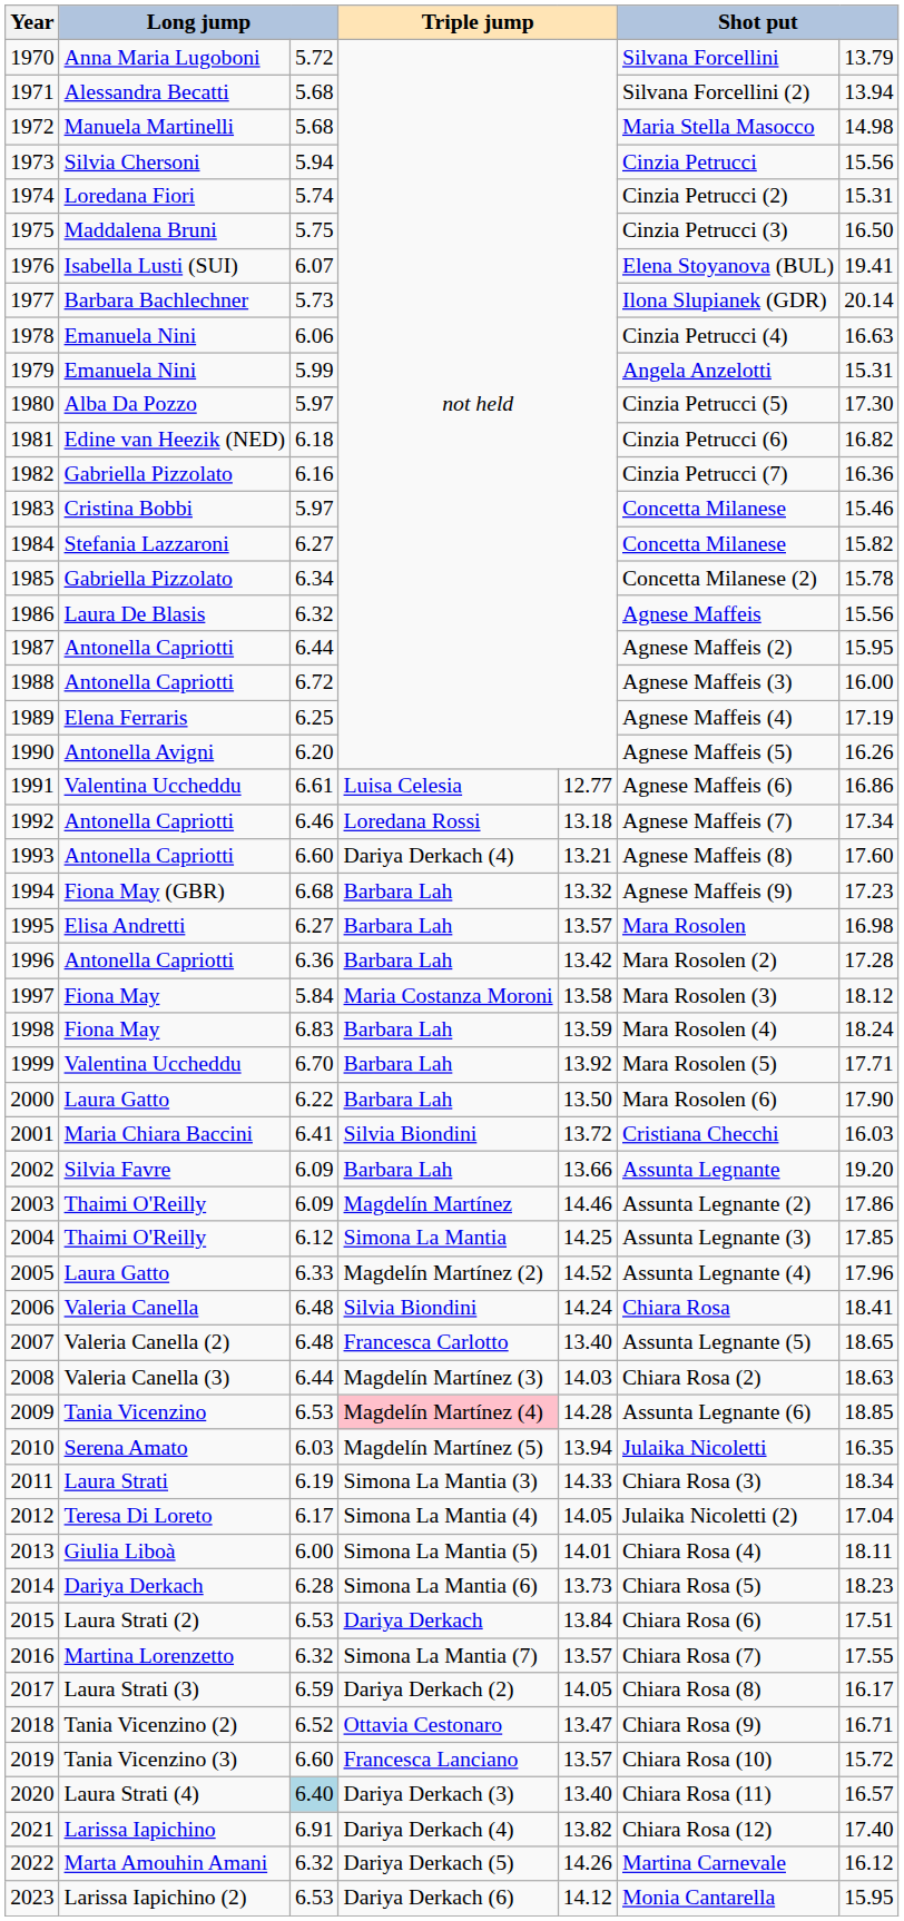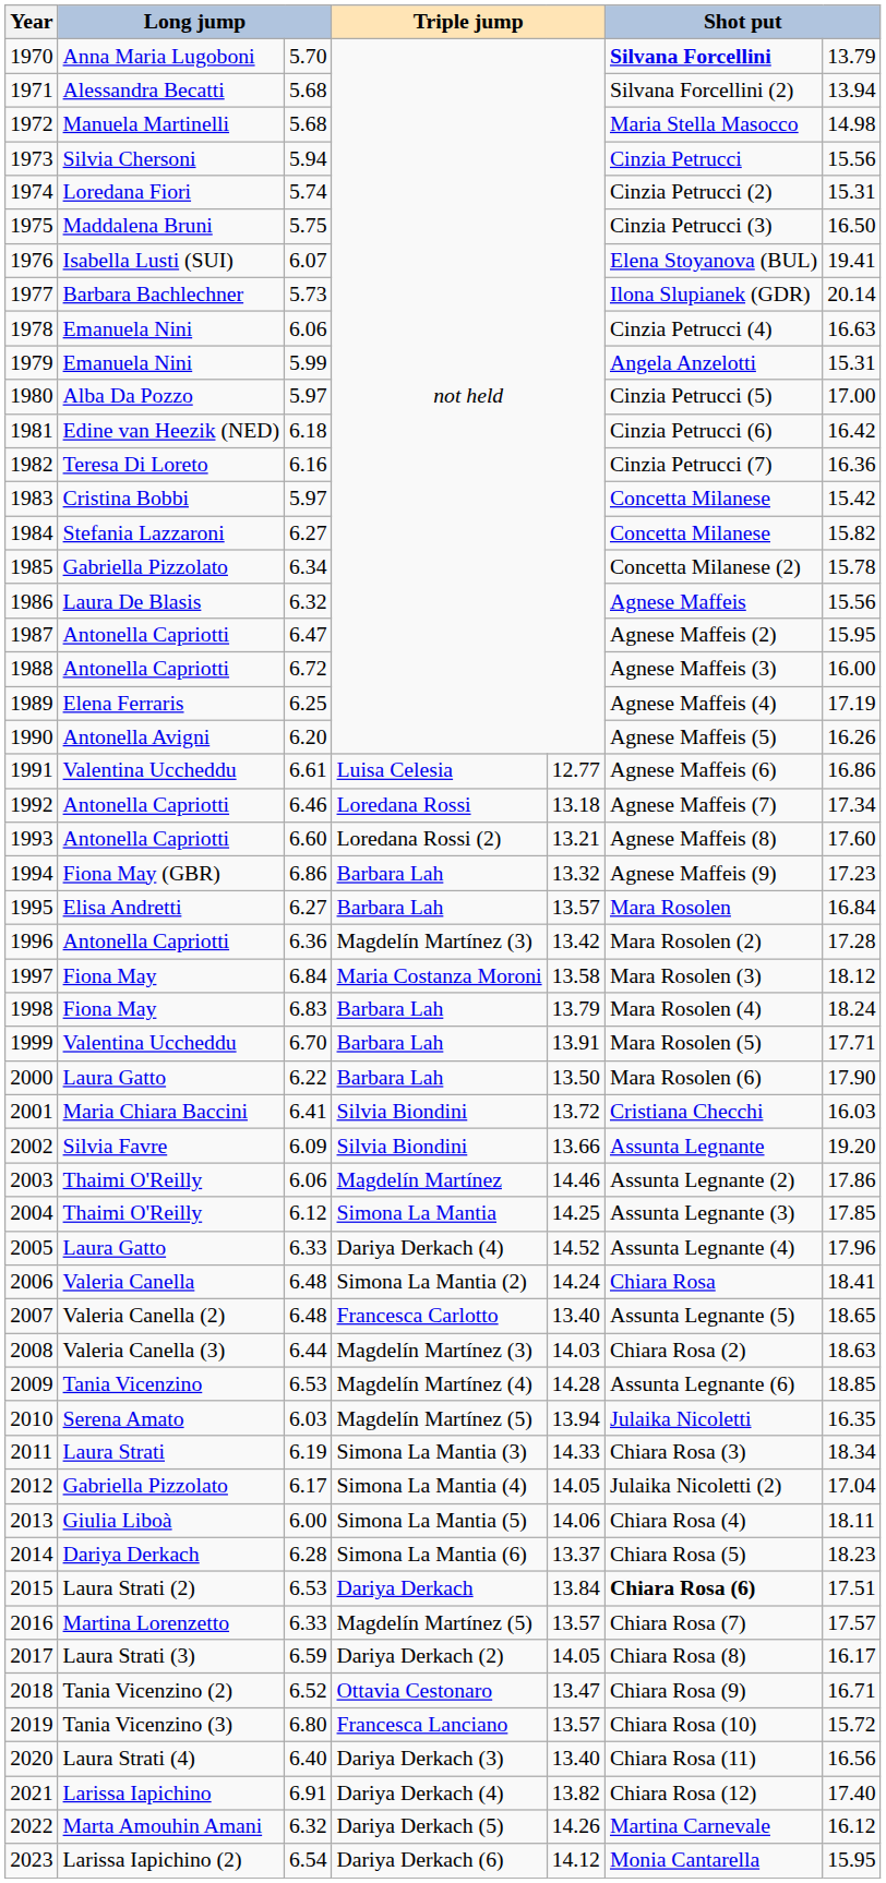 <table class="wikitable">
 <tr>
 <th>Year</th>
 <th colspan=2 style="background:lightsteelblue;">Long jump</th>
 <th colspan=2 style="background:moccasin;">Triple jump</th>
 <th colspan=2 style="background:lightsteelblue;">Shot put</th>
 </tr>
 <tr>
 <td align=center>1970</td>
 <td><a href='#'>Anna Maria Lugoboni</a></td>
-<td>5.72</td>
+<td>5.70</td>
 <td align=center rowspan=21 colspan=2><em>not held</em></td>
-<td><a href='#'>Silvana Forcellini</a></td>
+<td><strong><a href='#'>Silvana Forcellini</a></strong></td>
 <td>13.79</td>
 </tr>
 <tr>
 <td align=center>1971</td>
 <td><a href='#'>Alessandra Becatti</a></td>
 <td>5.68</td>
 <td>Silvana Forcellini (2)</td>
 <td>13.94</td>
 </tr>
 <tr>
 <td align=center>1972</td>
 <td><a href='#'>Manuela Martinelli</a></td>
 <td>5.68</td>
 <td><a href='#'>Maria Stella Masocco</a></td>
 <td>14.98</td>
 </tr>
 <tr>
 <td align=center>1973</td>
 <td><a href='#'>Silvia Chersoni</a></td>
 <td>5.94</td>
 <td><a href='#'>Cinzia Petrucci</a></td>
 <td>15.56</td>
 </tr>
 <tr>
 <td align=center>1974</td>
 <td><a href='#'>Loredana Fiori</a></td>
 <td>5.74</td>
 <td>Cinzia Petrucci (2)</td>
 <td>15.31</td>
 </tr>
 <tr>
 <td align=center>1975</td>
 <td><a href='#'>Maddalena Bruni</a></td>
 <td>5.75</td>
 <td>Cinzia Petrucci (3)</td>
 <td>16.50</td>
 </tr>
 <tr>
 <td align=center>1976</td>
 <td><a href='#'>Isabella Lusti</a> (SUI)</td>
 <td>6.07</td>
 <td><a href='#'>Elena Stoyanova</a> (BUL)</td>
 <td>19.41</td>
 </tr>
 <tr>
 <td align=center>1977</td>
 <td><a href='#'>Barbara Bachlechner</a></td>
 <td>5.73</td>
 <td><a href='#'>Ilona Slupianek</a> (GDR)</td>
 <td>20.14</td>
 </tr>
 <tr>
 <td align=center>1978</td>
 <td><a href='#'>Emanuela Nini</a></td>
 <td>6.06</td>
 <td>Cinzia Petrucci (4)</td>
 <td>16.63</td>
 </tr>
 <tr>
 <td align=center>1979</td>
 <td><a href='#'>Emanuela Nini</a></td>
 <td>5.99</td>
 <td><a href='#'>Angela Anzelotti</a></td>
 <td>15.31</td>
 </tr>
 <tr>
 <td align=center>1980</td>
 <td><a href='#'>Alba Da Pozzo</a></td>
 <td>5.97</td>
 <td>Cinzia Petrucci (5)</td>
-<td>17.30</td>
+<td>17.00</td>
 </tr>
 <tr>
 <td align=center>1981</td>
 <td><a href='#'>Edine van Heezik</a> (NED)</td>
 <td>6.18</td>
 <td>Cinzia Petrucci (6)</td>
-<td>16.82</td>
+<td>16.42</td>
 </tr>
 <tr>
 <td align=center>1982</td>
-<td><a href='#'>Gabriella Pizzolato</a></td>
+<td><a href='#'>Teresa Di Loreto</a></td>
 <td>6.16</td>
 <td>Cinzia Petrucci (7)</td>
 <td>16.36</td>
 </tr>
 <tr>
 <td align=center>1983</td>
 <td><a href='#'>Cristina Bobbi</a></td>
 <td>5.97</td>
 <td><a href='#'>Concetta Milanese</a></td>
-<td>15.46</td>
+<td>15.42</td>
 </tr>
 <tr>
 <td align=center>1984</td>
 <td><a href='#'>Stefania Lazzaroni</a></td>
 <td>6.27</td>
 <td><a href='#'>Concetta Milanese</a></td>
 <td>15.82</td>
 </tr>
 <tr>
 <td align=center>1985</td>
 <td><a href='#'>Gabriella Pizzolato</a></td>
 <td>6.34</td>
 <td>Concetta Milanese (2)</td>
 <td>15.78</td>
 </tr>
 <tr>
 <td align=center>1986</td>
 <td><a href='#'>Laura De Blasis</a></td>
 <td>6.32</td>
 <td><a href='#'>Agnese Maffeis</a></td>
 <td>15.56</td>
 </tr>
 <tr>
 <td align=center>1987</td>
 <td><a href='#'>Antonella Capriotti</a></td>
-<td>6.44</td>
+<td>6.47</td>
 <td>Agnese Maffeis (2)</td>
 <td>15.95</td>
 </tr>
 <tr>
 <td align=center>1988</td>
 <td><a href='#'>Antonella Capriotti</a></td>
 <td>6.72</td>
 <td>Agnese Maffeis (3)</td>
 <td>16.00</td>
 </tr>
 <tr>
 <td align=center>1989</td>
 <td><a href='#'>Elena Ferraris</a></td>
 <td>6.25</td>
 <td>Agnese Maffeis (4)</td>
 <td>17.19</td>
 </tr>
 <tr>
 <td align=center>1990</td>
 <td><a href='#'>Antonella Avigni</a></td>
 <td>6.20</td>
 <td>Agnese Maffeis (5)</td>
 <td>16.26</td>
 </tr>
 <tr>
 <td align=center>1991</td>
 <td><a href='#'>Valentina Uccheddu</a></td>
 <td>6.61</td>
 <td><a href='#'>Luisa Celesia</a></td>
 <td>12.77</td>
 <td>Agnese Maffeis (6)</td>
 <td>16.86</td>
 </tr>
 <tr>
 <td align=center>1992</td>
 <td><a href='#'>Antonella Capriotti</a></td>
 <td>6.46</td>
 <td><a href='#'>Loredana Rossi</a></td>
 <td>13.18</td>
 <td>Agnese Maffeis (7)</td>
 <td>17.34</td>
 </tr>
 <tr>
 <td align=center>1993</td>
 <td><a href='#'>Antonella Capriotti</a></td>
 <td>6.60</td>
-<td>Dariya Derkach (4)</td>
+<td>Loredana Rossi (2)</td>
 <td>13.21</td>
 <td>Agnese Maffeis (8)</td>
 <td>17.60</td>
 </tr>
 <tr>
 <td align=center>1994</td>
 <td><a href='#'>Fiona May</a> (GBR) </td>
-<td>6.68</td>
+<td>6.86</td>
 <td><a href='#'>Barbara Lah</a></td>
 <td>13.32</td>
 <td>Agnese Maffeis (9)</td>
 <td>17.23</td>
 </tr>
 <tr>
 <td align=center>1995</td>
 <td><a href='#'>Elisa Andretti</a></td>
 <td>6.27</td>
 <td><a href='#'>Barbara Lah</a></td>
 <td>13.57</td>
 <td><a href='#'>Mara Rosolen</a></td>
-<td>16.98</td>
+<td>16.84</td>
 </tr>
 <tr>
 <td align=center>1996</td>
 <td><a href='#'>Antonella Capriotti</a></td>
 <td>6.36</td>
-<td><a href='#'>Barbara Lah</a></td>
+<td>Magdelín Martínez (3)</td>
 <td>13.42</td>
 <td>Mara Rosolen (2)</td>
 <td>17.28</td>
 </tr>
 <tr>
 <td align=center>1997</td>
 <td><a href='#'>Fiona May</a></td>
-<td>5.84</td>
+<td>6.84</td>
 <td><a href='#'>Maria Costanza Moroni</a></td>
 <td>13.58</td>
 <td>Mara Rosolen (3)</td>
 <td>18.12</td>
 </tr>
 <tr>
 <td align=center>1998</td>
 <td><a href='#'>Fiona May</a></td>
 <td>6.83</td>
 <td><a href='#'>Barbara Lah</a></td>
-<td>13.59</td>
+<td>13.79</td>
 <td>Mara Rosolen (4)</td>
 <td>18.24</td>
 </tr>
 <tr>
 <td align=center>1999</td>
 <td><a href='#'>Valentina Uccheddu</a></td>
 <td>6.70</td>
 <td><a href='#'>Barbara Lah</a></td>
-<td>13.92</td>
+<td>13.91</td>
 <td>Mara Rosolen (5)</td>
 <td>17.71</td>
 </tr>
 <tr>
 <td align=center>2000</td>
 <td><a href='#'>Laura Gatto</a></td>
 <td>6.22</td>
 <td><a href='#'>Barbara Lah</a></td>
 <td>13.50</td>
 <td>Mara Rosolen (6)</td>
 <td>17.90</td>
 </tr>
 <tr>
 <td align=center>2001</td>
 <td><a href='#'>Maria Chiara Baccini</a></td>
 <td>6.41</td>
 <td><a href='#'>Silvia Biondini</a></td>
 <td>13.72</td>
 <td><a href='#'>Cristiana Checchi</a></td>
 <td>16.03</td>
 </tr>
 <tr>
 <td align=center>2002</td>
 <td><a href='#'>Silvia Favre</a></td>
 <td>6.09</td>
-<td><a href='#'>Barbara Lah</a></td>
+<td><a href='#'>Silvia Biondini</a></td>
 <td>13.66</td>
 <td><a href='#'>Assunta Legnante</a></td>
 <td>19.20</td>
 </tr>
 <tr>
 <td align=center>2003</td>
 <td><a href='#'>Thaimi O'Reilly</a></td>
-<td>6.09</td>
+<td>6.06</td>
 <td><a href='#'>Magdelín Martínez</a></td>
 <td>14.46</td>
 <td>Assunta Legnante (2)</td>
 <td>17.86</td>
 </tr>
 <tr>
 <td align=center>2004</td>
 <td><a href='#'>Thaimi O'Reilly</a></td>
 <td>6.12</td>
 <td><a href='#'>Simona La Mantia</a></td>
 <td>14.25</td>
 <td>Assunta Legnante (3)</td>
 <td>17.85</td>
 </tr>
 <tr>
 <td align=center>2005</td>
 <td><a href='#'>Laura Gatto</a></td>
 <td>6.33</td>
-<td>Magdelín Martínez (2)</td>
+<td>Dariya Derkach (4)</td>
 <td>14.52</td>
 <td>Assunta Legnante (4)</td>
 <td>17.96</td>
 </tr>
 <tr>
 <td align=center>2006</td>
 <td><a href='#'>Valeria Canella</a></td>
 <td>6.48</td>
-<td><a href='#'>Silvia Biondini</a></td>
+<td>Simona La Mantia (2)</td>
 <td>14.24</td>
 <td><a href='#'>Chiara Rosa</a></td>
 <td>18.41</td>
 </tr>
 <tr>
 <td align=center>2007</td>
 <td>Valeria Canella (2)</td>
 <td>6.48</td>
 <td><a href='#'>Francesca Carlotto</a></td>
 <td>13.40</td>
 <td>Assunta Legnante (5)</td>
 <td>18.65</td>
 </tr>
 <tr>
 <td align=center>2008</td>
 <td>Valeria Canella (3)</td>
 <td>6.44</td>
 <td>Magdelín Martínez (3)</td>
 <td>14.03</td>
 <td>Chiara Rosa (2)</td>
 <td>18.63</td>
 </tr>
 <tr>
 <td align=center>2009</td>
 <td><a href='#'>Tania Vicenzino</a></td>
 <td>6.53</td>
-<td style="background: pink;">Magdelín Martínez (4)</td>
+<td>Magdelín Martínez (4)</td>
 <td>14.28</td>
 <td>Assunta Legnante (6)</td>
 <td>18.85</td>
 </tr>
 <tr>
 <td align=center>2010</td>
 <td><a href='#'>Serena Amato</a></td>
 <td>6.03</td>
 <td>Magdelín Martínez (5)</td>
 <td>13.94</td>
 <td><a href='#'>Julaika Nicoletti</a></td>
 <td>16.35</td>
 </tr>
 <tr>
 <td align=center>2011</td>
 <td><a href='#'>Laura Strati</a></td>
 <td>6.19</td>
 <td>Simona La Mantia (3)</td>
 <td>14.33</td>
 <td>Chiara Rosa (3)</td>
 <td>18.34</td>
 </tr>
 <tr>
 <td align=center>2012</td>
-<td><a href='#'>Teresa Di Loreto</a></td>
+<td><a href='#'>Gabriella Pizzolato</a></td>
 <td>6.17</td>
 <td>Simona La Mantia (4)</td>
 <td>14.05</td>
 <td>Julaika Nicoletti (2)</td>
 <td>17.04</td>
 </tr>
 <tr>
 <td align=center>2013</td>
 <td><a href='#'>Giulia Liboà</a></td>
 <td>6.00</td>
 <td>Simona La Mantia (5)</td>
-<td>14.01</td>
+<td>14.06</td>
 <td>Chiara Rosa (4)</td>
 <td>18.11</td>
 </tr>
 <tr>
 <td align=center>2014</td>
 <td><a href='#'>Dariya Derkach</a></td>
 <td>6.28</td>
 <td>Simona La Mantia (6)</td>
-<td>13.73</td>
+<td>13.37</td>
 <td>Chiara Rosa (5)</td>
 <td>18.23</td>
 </tr>
 <tr>
 <td align=center>2015</td>
 <td>Laura Strati (2)</td>
 <td>6.53</td>
 <td><a href='#'>Dariya Derkach</a></td>
 <td>13.84</td>
-<td>Chiara Rosa (6)</td>
+<td><strong>Chiara Rosa (6)</strong></td>
 <td>17.51</td>
 </tr>
 <tr>
 <td align=center>2016</td>
 <td><a href='#'>Martina Lorenzetto</a></td>
-<td>6.32</td>
-<td>Simona La Mantia (7)</td>
+<td>6.33</td>
+<td>Magdelín Martínez (5)</td>
 <td>13.57</td>
 <td>Chiara Rosa (7)</td>
-<td>17.55</td>
+<td>17.57</td>
 </tr>
 <tr>
 <td align=center>2017</td>
 <td>Laura Strati (3)</td>
 <td>6.59</td>
 <td>Dariya Derkach (2)</td>
 <td>14.05</td>
 <td>Chiara Rosa (8)</td>
 <td>16.17</td>
 </tr>
 <tr>
 <td align=center>2018</td>
 <td>Tania Vicenzino (2)</td>
 <td>6.52</td>
 <td><a href='#'>Ottavia Cestonaro</a></td>
 <td>13.47</td>
 <td>Chiara Rosa (9)</td>
 <td>16.71</td>
 </tr>
 <tr>
 <td align=center>2019</td>
 <td>Tania Vicenzino (3)</td>
-<td>6.60</td>
+<td>6.80</td>
 <td><a href='#'>Francesca Lanciano</a></td>
 <td>13.57</td>
 <td>Chiara Rosa (10)</td>
 <td>15.72</td>
 </tr>
 <tr>
 <td align=center>2020</td>
 <td>Laura Strati (4)</td>
-<td style="background: lightblue;">6.40</td>
+<td>6.40</td>
 <td>Dariya Derkach (3)</td>
 <td>13.40</td>
 <td>Chiara Rosa (11)</td>
-<td>16.57</td>
+<td>16.56</td>
 </tr>
 <tr>
 <td align=center>2021</td>
 <td><a href='#'>Larissa Iapichino</a></td>
 <td>6.91</td>
 <td>Dariya Derkach (4)</td>
 <td>13.82</td>
 <td>Chiara Rosa (12)</td>
 <td>17.40</td>
 </tr>
 <tr>
 <td align=center>2022</td>
 <td><a href='#'>Marta Amouhin Amani</a></td>
 <td>6.32</td>
 <td>Dariya Derkach (5)</td>
 <td>14.26</td>
 <td><a href='#'>Martina Carnevale</a></td>
 <td>16.12</td>
 </tr>
 <tr>
 <td align=center>2023</td>
 <td>Larissa Iapichino (2)</td>
-<td>6.53</td>
+<td>6.54</td>
 <td>Dariya Derkach (6)</td>
 <td>14.12</td>
 <td><a href='#'>Monia Cantarella</a></td>
 <td>15.95</td>
 </tr>
 </table>
